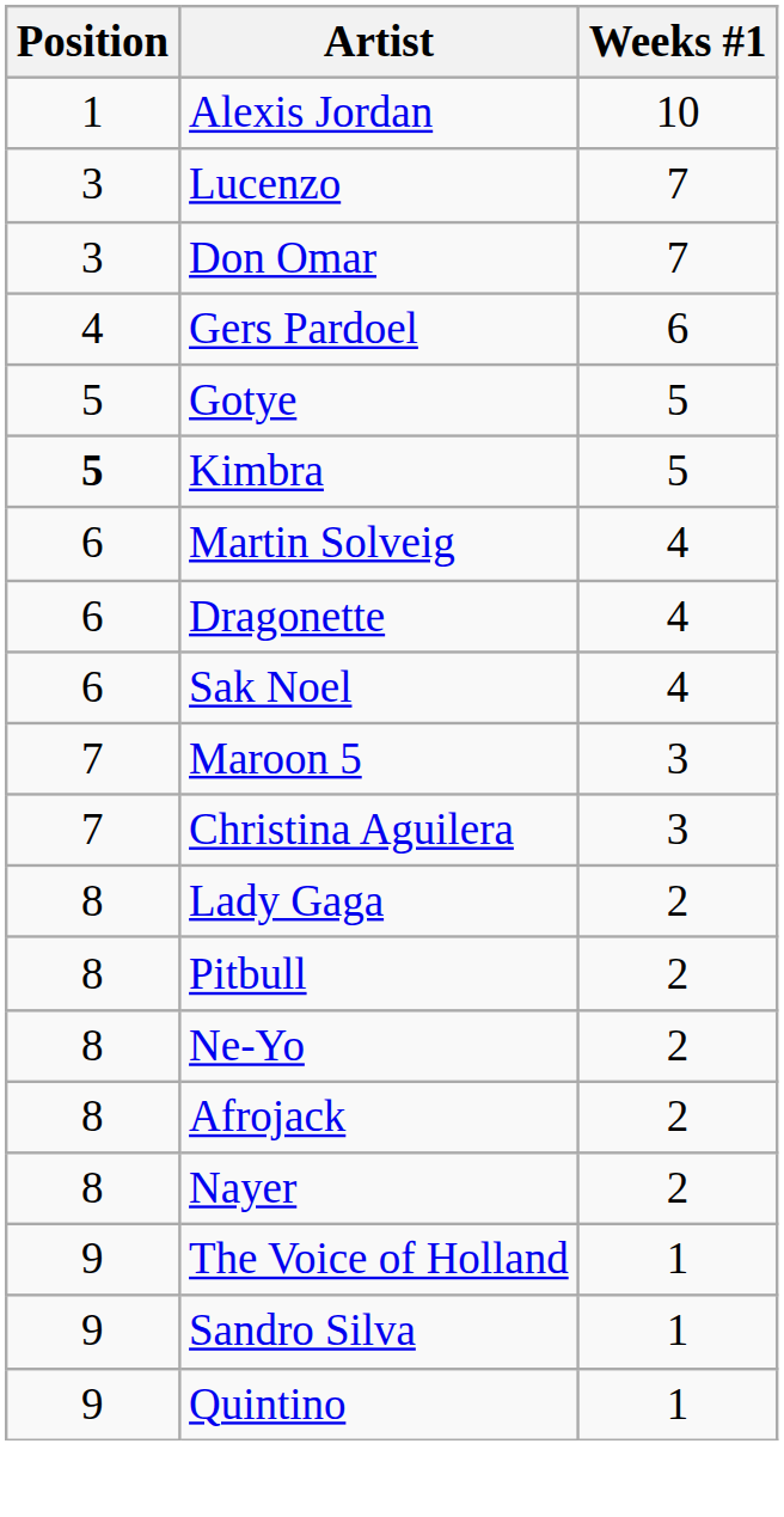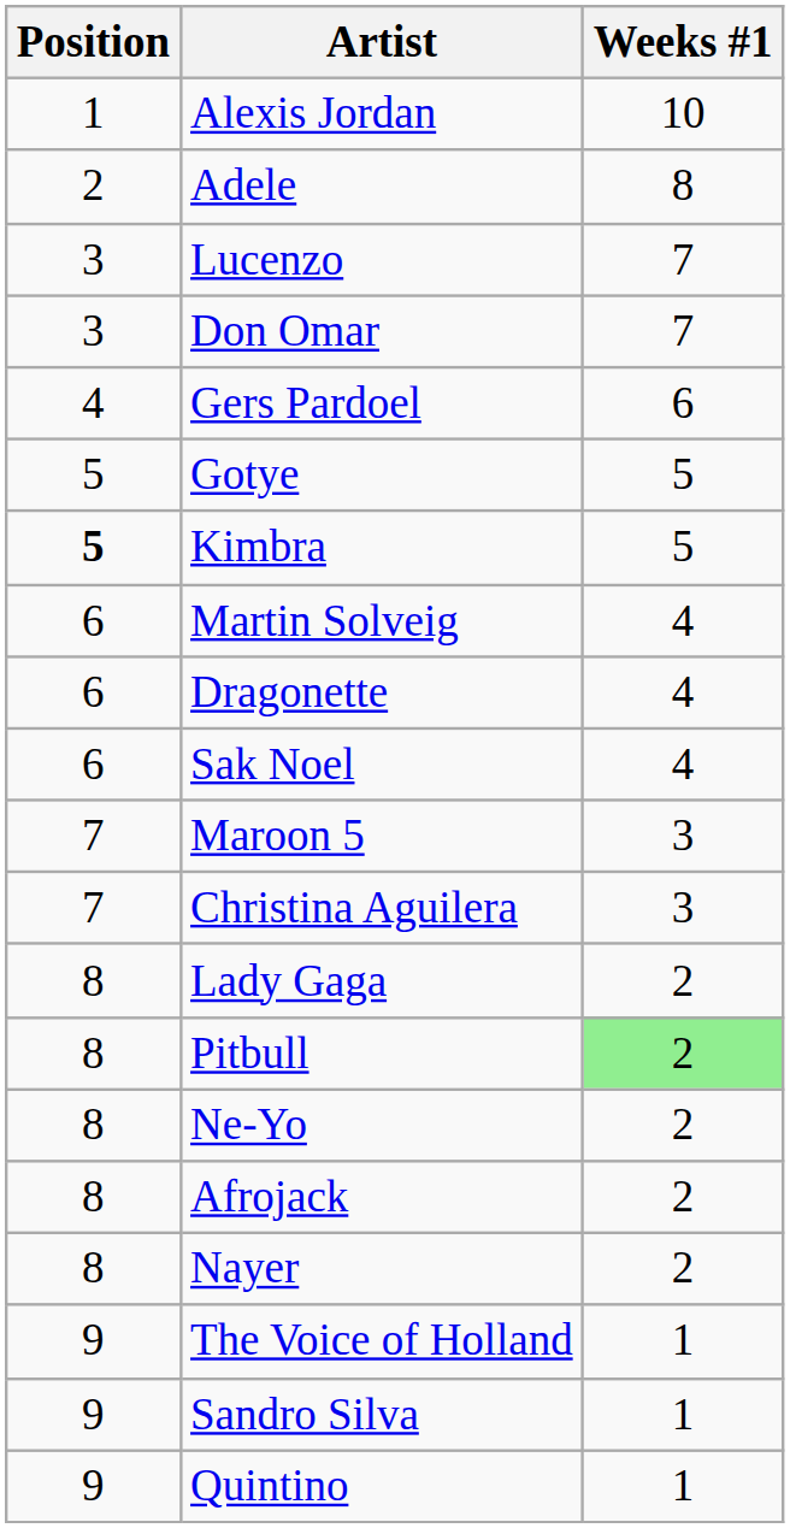 <table class="wikitable sortable" style="font-size:97%;">
 <tr>
 <th>Position</th>
 <th>Artist</th>
 <th>Weeks #1</th>
 </tr>
 <tr>
 <td align="center">1</td>
 <td><a href='#'>Alexis Jordan</a></td>
 <td align="center">10</td>
+</tr>
+<tr>
+<td align="center">2</td>
+<td><a href='#'>Adele</a></td>
+<td align="center">8</td>
 </tr>
 <tr>
 <td align="center">3</td>
 <td><a href='#'>Lucenzo</a></td>
 <td align="center">7</td>
 </tr>
 <tr>
 <td align="center">3</td>
 <td><a href='#'>Don Omar</a></td>
 <td align="center">7</td>
 </tr>
 <tr>
 <td align="center">4</td>
 <td><a href='#'>Gers Pardoel</a></td>
 <td align="center">6</td>
 </tr>
 <tr>
 <td align="center">5</td>
 <td><a href='#'>Gotye</a></td>
 <td align="center">5</td>
 </tr>
 <tr>
 <td align="center"><strong>5</strong></td>
 <td><a href='#'>Kimbra</a></td>
 <td align="center">5</td>
 </tr>
 <tr>
 <td align="center">6</td>
 <td><a href='#'>Martin Solveig</a></td>
 <td align="center">4</td>
 </tr>
 <tr>
 <td align="center">6</td>
 <td><a href='#'>Dragonette</a></td>
 <td align="center">4</td>
 </tr>
 <tr>
 <td align="center">6</td>
 <td><a href='#'>Sak Noel</a></td>
 <td align="center">4</td>
 </tr>
 <tr>
 <td align="center">7</td>
 <td><a href='#'>Maroon 5</a></td>
 <td align="center">3</td>
 </tr>
 <tr>
 <td align="center">7</td>
 <td><a href='#'>Christina Aguilera</a></td>
 <td align="center">3</td>
 </tr>
 <tr>
 <td align="center">8</td>
 <td><a href='#'>Lady Gaga</a></td>
 <td align="center">2</td>
 </tr>
 <tr>
 <td align="center">8</td>
 <td><a href='#'>Pitbull</a></td>
-<td align="center">2</td>
+<td align="center" style="background: lightgreen;">2</td>
 </tr>
 <tr>
 <td align="center">8</td>
 <td><a href='#'>Ne-Yo</a></td>
 <td align="center">2</td>
 </tr>
 <tr>
 <td align="center">8</td>
 <td><a href='#'>Afrojack</a></td>
 <td align="center">2</td>
 </tr>
 <tr>
 <td align="center">8</td>
 <td><a href='#'>Nayer</a></td>
 <td align="center">2</td>
 </tr>
 <tr>
 <td align="center">9</td>
 <td><a href='#'>The Voice of Holland</a></td>
 <td align="center">1</td>
 </tr>
 <tr>
 <td align="center">9</td>
 <td><a href='#'>Sandro Silva</a></td>
 <td align="center">1</td>
 </tr>
 <tr>
 <td align="center">9</td>
 <td><a href='#'>Quintino</a></td>
 <td align="center">1</td>
 </tr>
 </table>
